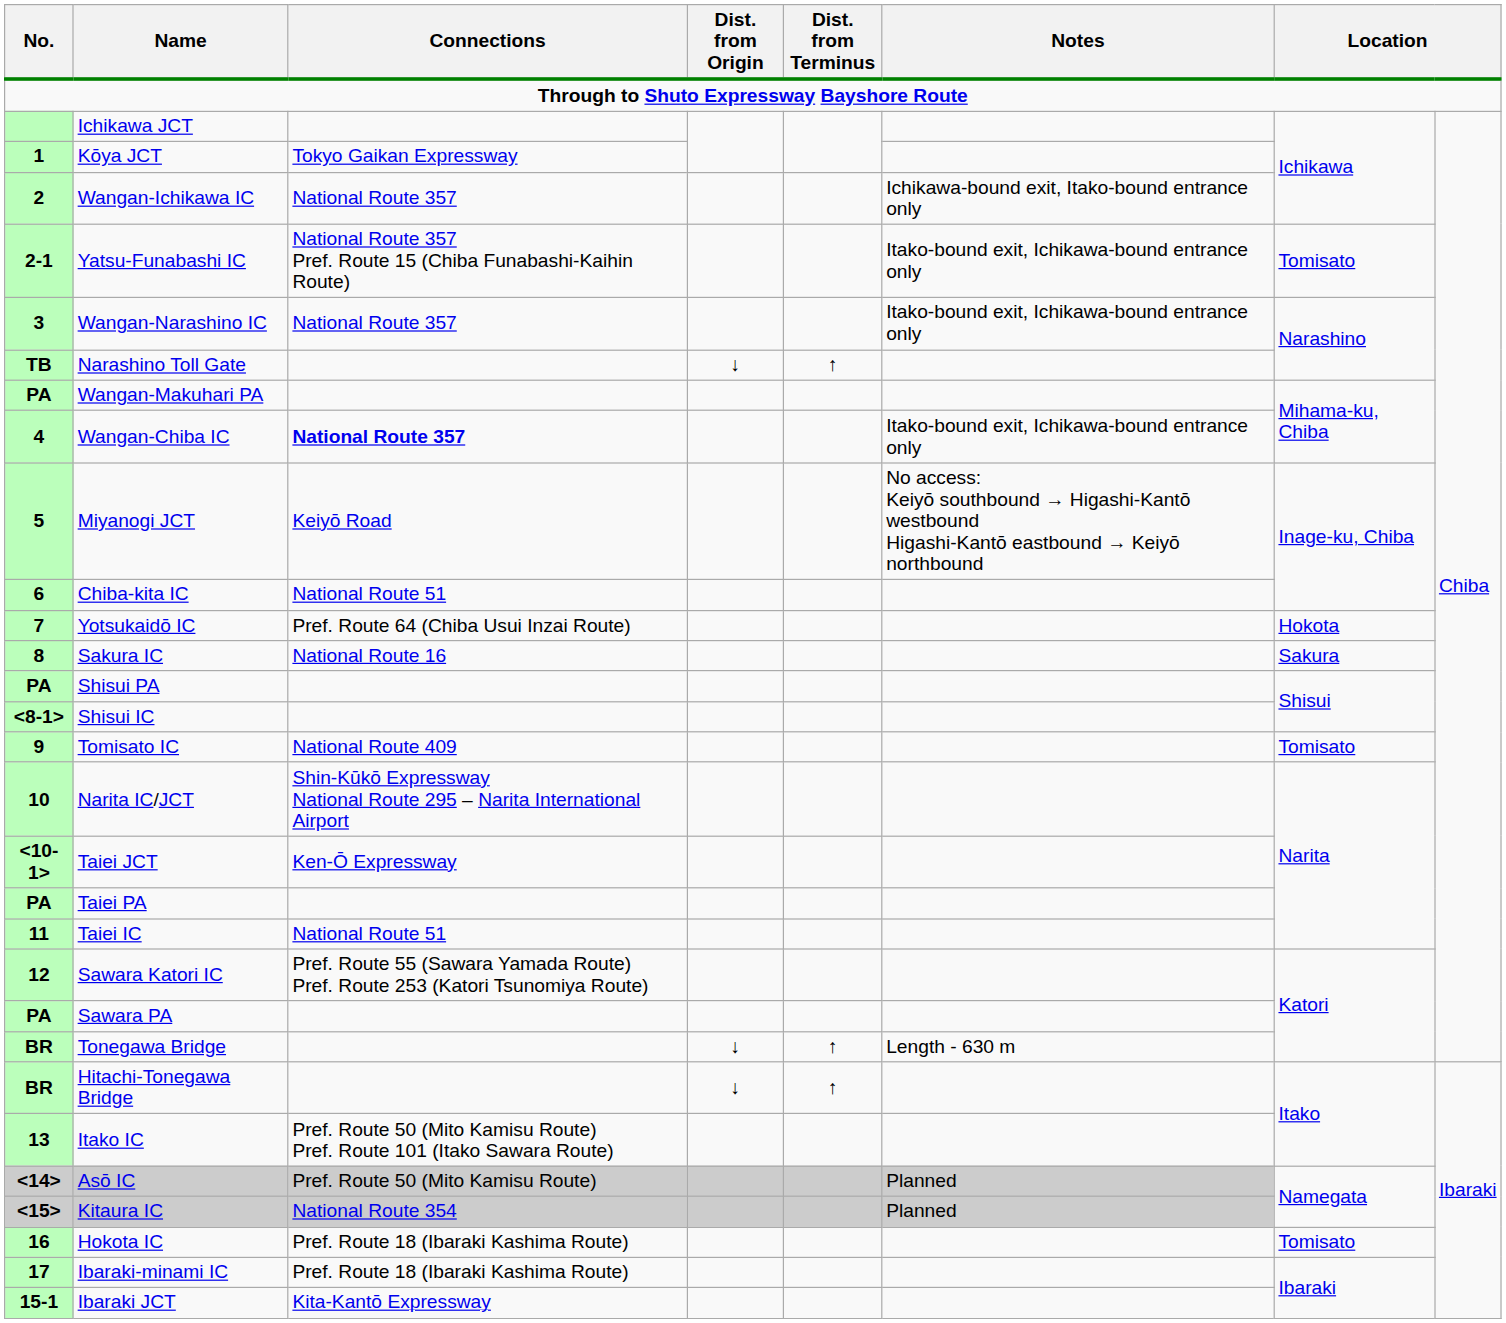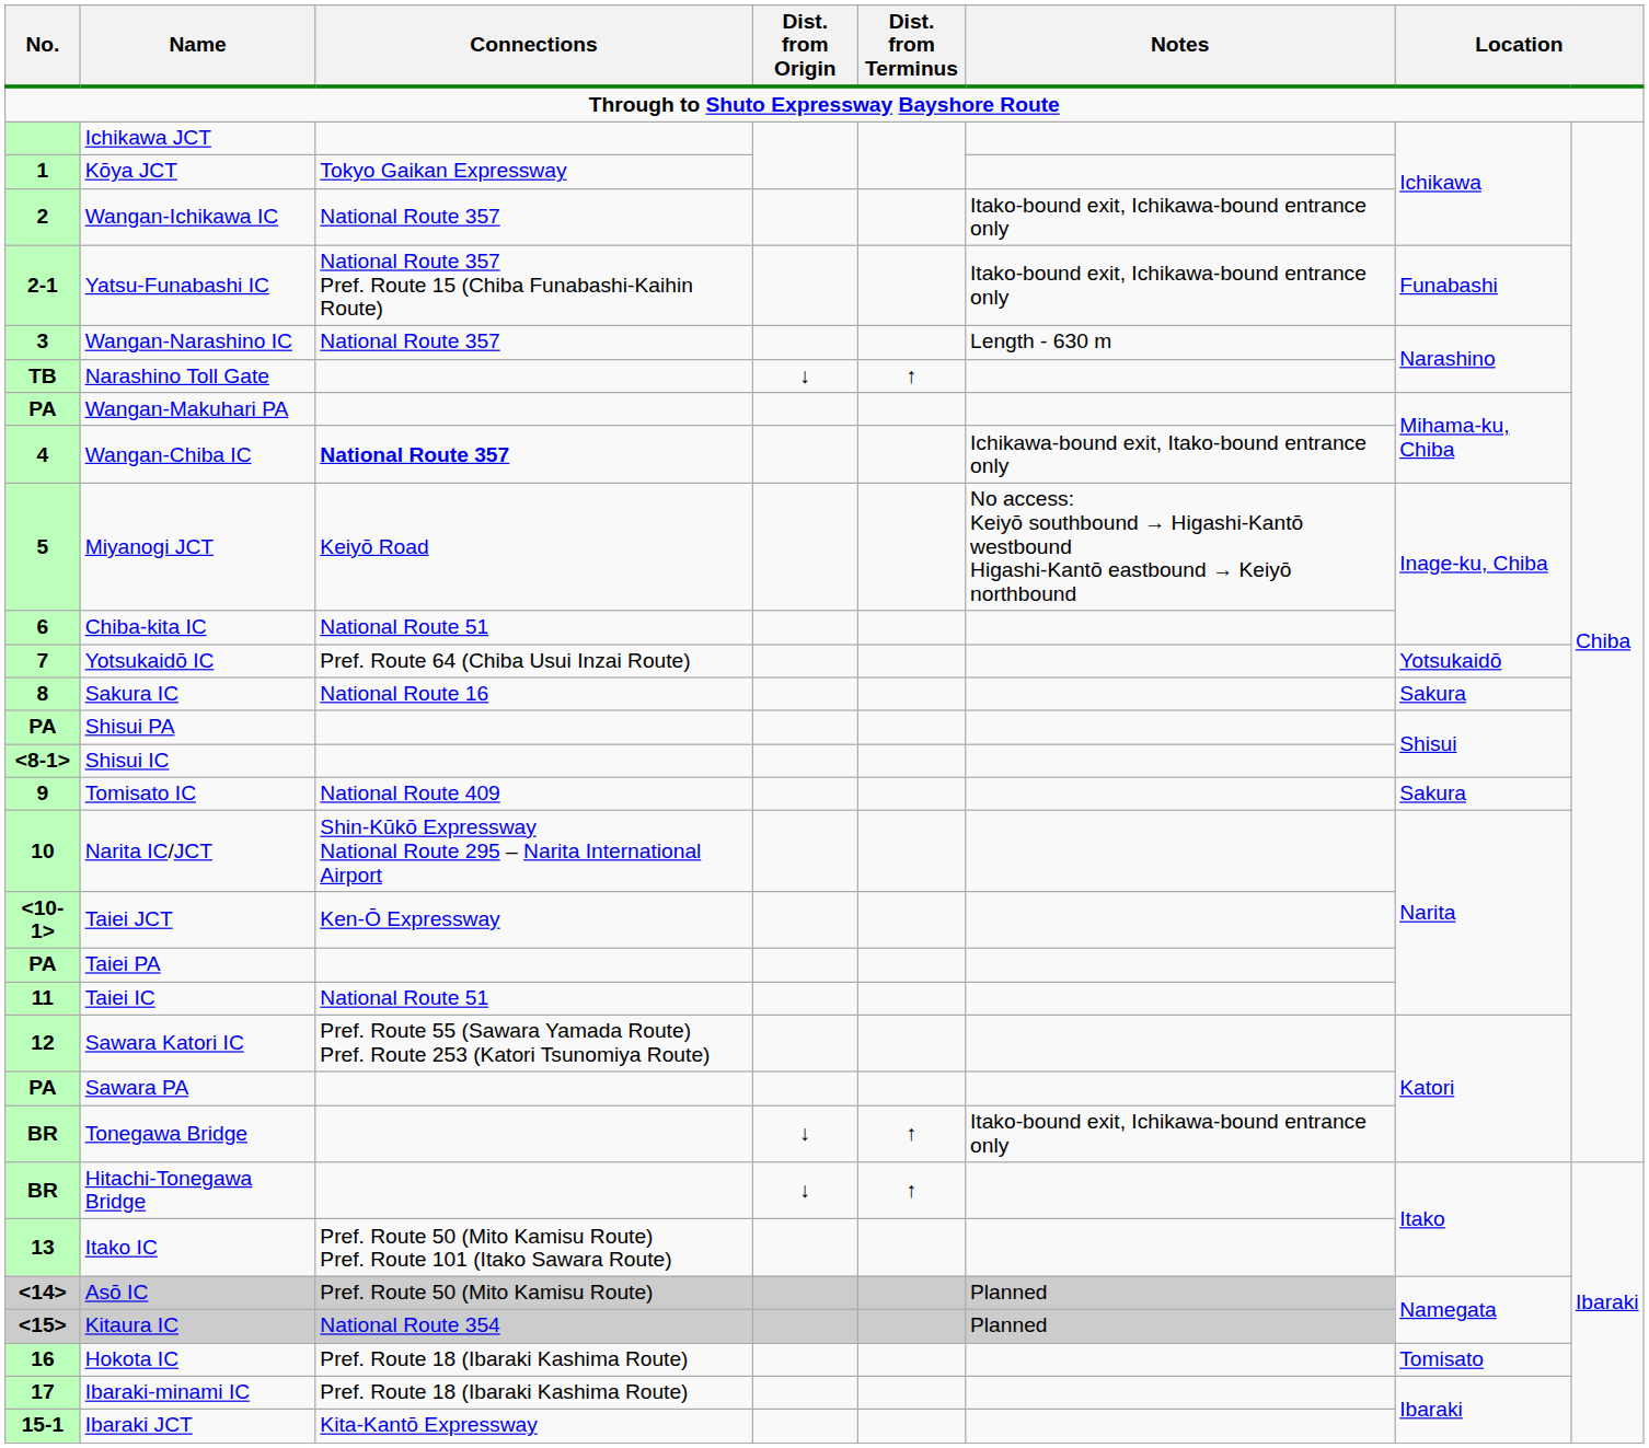 <table table class="wikitable">
 <tr>
 <th style="border-bottom: 3px solid green;">No.</th>
 <th style="border-bottom: 3px solid green;">Name</th>
 <th style="border-bottom: 3px solid green;">Connections</th>
 <th style="border-bottom: 3px solid green;">Dist. from<br>Origin</th>
 <th style="border-bottom: 3px solid green;">Dist. from<br>Terminus</th>
 <th style="border-bottom: 3px solid green;">Notes</th>
 <th style="border-bottom: 3px solid green;" colspan="2">Location</th>
 </tr>
 <tr>
 <td colspan="8" style="text-align: center;"><strong>Through to  <a href='#'>Shuto Expressway</a> <a href='#'>Bayshore Route</a></strong></td>
 </tr>
 <tr>
 <th style="background-color: #BFB;"></th>
 <td><a href='#'>Ichikawa JCT</a></td>
 <td></td>
 <td rowspan="2" style="text-align: center;"></td>
 <td rowspan="2" style="text-align: center;"></td>
 <td></td>
 <td rowspan="3"><a href='#'>Ichikawa</a></td>
 <td rowspan="22" style="width:1em;"><a href='#'>Chiba</a></td>
 </tr>
 <tr>
 <th style="background-color: #BFB;">1</th>
 <td><a href='#'>Kōya JCT</a></td>
 <td> <a href='#'>Tokyo Gaikan Expressway</a><br></td>
 </tr>
 <tr>
 <th style="background-color: #BFB;">2</th>
 <td><a href='#'>Wangan-Ichikawa IC</a></td>
 <td> <a href='#'>National Route 357</a></td>
 <td style="text-align: center;"></td>
 <td style="text-align: center;"></td>
-<td>Ichikawa-bound exit, Itako-bound entrance only</td>
+<td>Itako-bound exit, Ichikawa-bound entrance only</td>
 </tr>
 <tr>
 <th style="background-color: #BFB;">2-1</th>
 <td><a href='#'>Yatsu-Funabashi IC</a></td>
 <td> <a href='#'>National Route 357</a><br>Pref. Route 15 (Chiba Funabashi-Kaihin Route)</td>
 <td style="text-align: center;"></td>
 <td style="text-align: center;"></td>
 <td>Itako-bound exit, Ichikawa-bound entrance only</td>
-<td><a href='#'>Tomisato</a></td>
+<td><a href='#'>Funabashi</a></td>
 </tr>
 <tr>
 <th style="background-color: #BFB;">3</th>
 <td><a href='#'>Wangan-Narashino IC</a></td>
 <td> <a href='#'>National Route 357</a></td>
 <td style="text-align: center;"></td>
 <td style="text-align: center;"></td>
-<td>Itako-bound exit, Ichikawa-bound entrance only</td>
+<td>Length - 630 m</td>
 <td rowspan="2"><a href='#'>Narashino</a></td>
 </tr>
 <tr>
 <th style="background-color: #BFB;">TB</th>
 <td><a href='#'>Narashino Toll Gate</a></td>
 <td></td>
 <td style="text-align: center;">↓</td>
 <td style="text-align: center;">↑</td>
 <td></td>
 </tr>
 <tr>
 <th style="background-color: #BFB;">PA</th>
 <td><a href='#'>Wangan-Makuhari PA</a></td>
 <td></td>
 <td style="text-align: center;"></td>
 <td style="text-align: center;"></td>
 <td></td>
 <td rowspan="2"><a href='#'>Mihama-ku, Chiba</a></td>
 </tr>
 <tr>
 <th style="background-color: #BFB;">4</th>
 <td><a href='#'>Wangan-Chiba IC</a></td>
 <td><strong> <a href='#'>National Route 357</a></strong></td>
 <td style="text-align: center;"></td>
 <td style="text-align: center;"></td>
-<td>Itako-bound exit, Ichikawa-bound entrance only</td>
+<td>Ichikawa-bound exit, Itako-bound entrance only</td>
 </tr>
 <tr>
 <th style="background-color: #BFB;">5</th>
 <td><a href='#'>Miyanogi JCT</a></td>
 <td> <a href='#'>Keiyō Road</a></td>
 <td style="text-align: center;"></td>
 <td style="text-align: center;"></td>
 <td>No access:<br>Keiyō southbound → Higashi-Kantō westbound<br>Higashi-Kantō eastbound → Keiyō northbound</td>
 <td rowspan="2"><a href='#'>Inage-ku, Chiba</a></td>
 </tr>
 <tr>
 <th style="background-color: #BFB;">6</th>
 <td><a href='#'>Chiba-kita IC</a></td>
 <td> <a href='#'>National Route 51</a></td>
 <td style="text-align: center;"></td>
 <td style="text-align: center;"></td>
 <td></td>
 </tr>
 <tr>
 <th style="background-color: #BFB;">7</th>
 <td><a href='#'>Yotsukaidō IC</a></td>
 <td>Pref. Route 64 (Chiba Usui Inzai Route)</td>
 <td style="text-align: center;"></td>
 <td style="text-align: center;"></td>
 <td></td>
-<td><a href='#'>Hokota</a></td>
+<td><a href='#'>Yotsukaidō</a></td>
 </tr>
 <tr>
 <th style="background-color: #BFB;">8</th>
 <td><a href='#'>Sakura IC</a></td>
 <td> <a href='#'>National Route 16</a></td>
 <td style="text-align: center;"></td>
 <td style="text-align: center;"></td>
 <td></td>
 <td><a href='#'>Sakura</a></td>
 </tr>
 <tr>
 <th style="background-color: #BFB;">PA</th>
 <td><a href='#'>Shisui PA</a></td>
 <td></td>
 <td style="text-align: center;"></td>
 <td style="text-align: center;"></td>
 <td></td>
 <td rowspan="2"><a href='#'>Shisui</a></td>
 </tr>
 <tr>
 <th style="background-color: #BFB;"><8-1></th>
 <td><a href='#'>Shisui IC</a></td>
 <td></td>
 <td style="text-align: center;"></td>
 <td style="text-align: center;"></td>
 <td></td>
 </tr>
 <tr>
 <th style="background-color: #BFB;">9</th>
 <td><a href='#'>Tomisato IC</a></td>
 <td> <a href='#'>National Route 409</a></td>
 <td style="text-align: center;"></td>
 <td style="text-align: center;"></td>
 <td></td>
-<td><a href='#'>Tomisato</a></td>
+<td><a href='#'>Sakura</a></td>
 </tr>
 <tr>
 <th style="background-color: #BFB;">10</th>
 <td><a href='#'>Narita IC</a>/<a href='#'>JCT</a></td>
 <td> <a href='#'>Shin-Kūkō Expressway</a><br> <a href='#'>National Route 295</a> – <a href='#'>Narita International Airport</a></td>
 <td style="text-align: center;"></td>
 <td style="text-align: center;"></td>
 <td></td>
 <td rowspan="4"><a href='#'>Narita</a></td>
 </tr>
 <tr>
 <th style="background-color: #BFB;"><10-1></th>
 <td><a href='#'>Taiei JCT</a></td>
 <td> <a href='#'>Ken-Ō Expressway</a></td>
 <td style="text-align: center;"></td>
 <td style="text-align: center;"></td>
 <td></td>
 </tr>
 <tr>
 <th style="background-color: #BFB;">PA</th>
 <td><a href='#'>Taiei PA</a></td>
 <td></td>
 <td style="text-align: center;"></td>
 <td style="text-align: center;"></td>
 <td></td>
 </tr>
 <tr>
 <th style="background-color: #BFB;">11</th>
 <td><a href='#'>Taiei IC</a></td>
 <td> <a href='#'>National Route 51</a></td>
 <td style="text-align: center;"></td>
 <td style="text-align: center;"></td>
 <td></td>
 </tr>
 <tr>
 <th style="background-color: #BFB;">12</th>
 <td><a href='#'>Sawara Katori IC</a></td>
 <td>Pref. Route 55 (Sawara Yamada Route)<br>Pref. Route 253 (Katori Tsunomiya Route)</td>
 <td style="text-align: center;"></td>
 <td style="text-align: center;"></td>
 <td></td>
 <td rowspan="3"><a href='#'>Katori</a></td>
 </tr>
 <tr>
 <th style="background-color: #BFB;">PA</th>
 <td><a href='#'>Sawara PA</a></td>
 <td></td>
 <td style="text-align: center;"></td>
 <td style="text-align: center;"></td>
 <td></td>
 </tr>
 <tr>
 <th style="background-color: #BFB;">BR</th>
 <td><a href='#'>Tonegawa Bridge</a></td>
 <td></td>
 <td style="text-align: center;">↓</td>
 <td style="text-align: center;">↑</td>
-<td>Length - 630 m</td>
+<td>Itako-bound exit, Ichikawa-bound entrance only</td>
 </tr>
 <tr>
 <th style="background-color: #BFB;">BR</th>
 <td><a href='#'>Hitachi-Tonegawa Bridge</a></td>
 <td></td>
 <td style="text-align: center;">↓</td>
 <td style="text-align: center;">↑</td>
 <td></td>
 <td rowspan="2"><a href='#'>Itako</a></td>
 <td rowspan="7" style="width:1em;"><a href='#'>Ibaraki</a></td>
 </tr>
 <tr>
 <th style="background-color: #BFB;">13</th>
 <td><a href='#'>Itako IC</a></td>
 <td>Pref. Route 50 (Mito Kamisu Route)<br>Pref. Route 101 (Itako Sawara Route)</td>
 <td style="text-align: center;"></td>
 <td style="text-align: center;"></td>
 <td></td>
 </tr>
 <tr>
 <th style="background-color: #CCC;"><14></th>
 <td style="background-color: #CCC;"><a href='#'>Asō IC</a></td>
 <td style="background-color: #CCC;">Pref. Route 50 (Mito Kamisu Route)</td>
 <td style="text-align: center; background-color: #CCC;"></td>
 <td style="text-align: center; background-color: #CCC;"></td>
 <td style="background-color: #CCC;">Planned</td>
 <td rowspan="2"><a href='#'>Namegata</a></td>
 </tr>
 <tr>
 <th style="background-color: #CCC;"><15></th>
 <td style="background-color: #CCC;"><a href='#'>Kitaura IC</a></td>
 <td style="background-color: #CCC;"> <a href='#'>National Route 354</a></td>
 <td style="text-align: center; background-color: #CCC;"></td>
 <td style="text-align: center; background-color: #CCC;"></td>
 <td style="background-color: #CCC;">Planned</td>
 </tr>
 <tr>
 <th style="background-color: #BFB;">16</th>
 <td><a href='#'>Hokota IC</a></td>
 <td>Pref. Route 18 (Ibaraki Kashima Route)</td>
 <td style="text-align: center;"></td>
 <td style="text-align: center;"></td>
 <td></td>
 <td><a href='#'>Tomisato</a></td>
 </tr>
 <tr>
 <th style="background-color: #BFB;">17</th>
 <td><a href='#'>Ibaraki-minami IC</a></td>
 <td>Pref. Route 18 (Ibaraki Kashima Route)</td>
 <td style="text-align: center;"></td>
 <td style="text-align: center;"></td>
 <td></td>
 <td rowspan="2"><a href='#'>Ibaraki</a></td>
 </tr>
 <tr>
 <th style="background-color: #BFB;">15-1</th>
 <td><a href='#'>Ibaraki JCT</a></td>
 <td> <a href='#'>Kita-Kantō Expressway</a></td>
 <td style="text-align: center;"></td>
 <td style="text-align: center;"></td>
 <td></td>
 </tr>
 </table>
